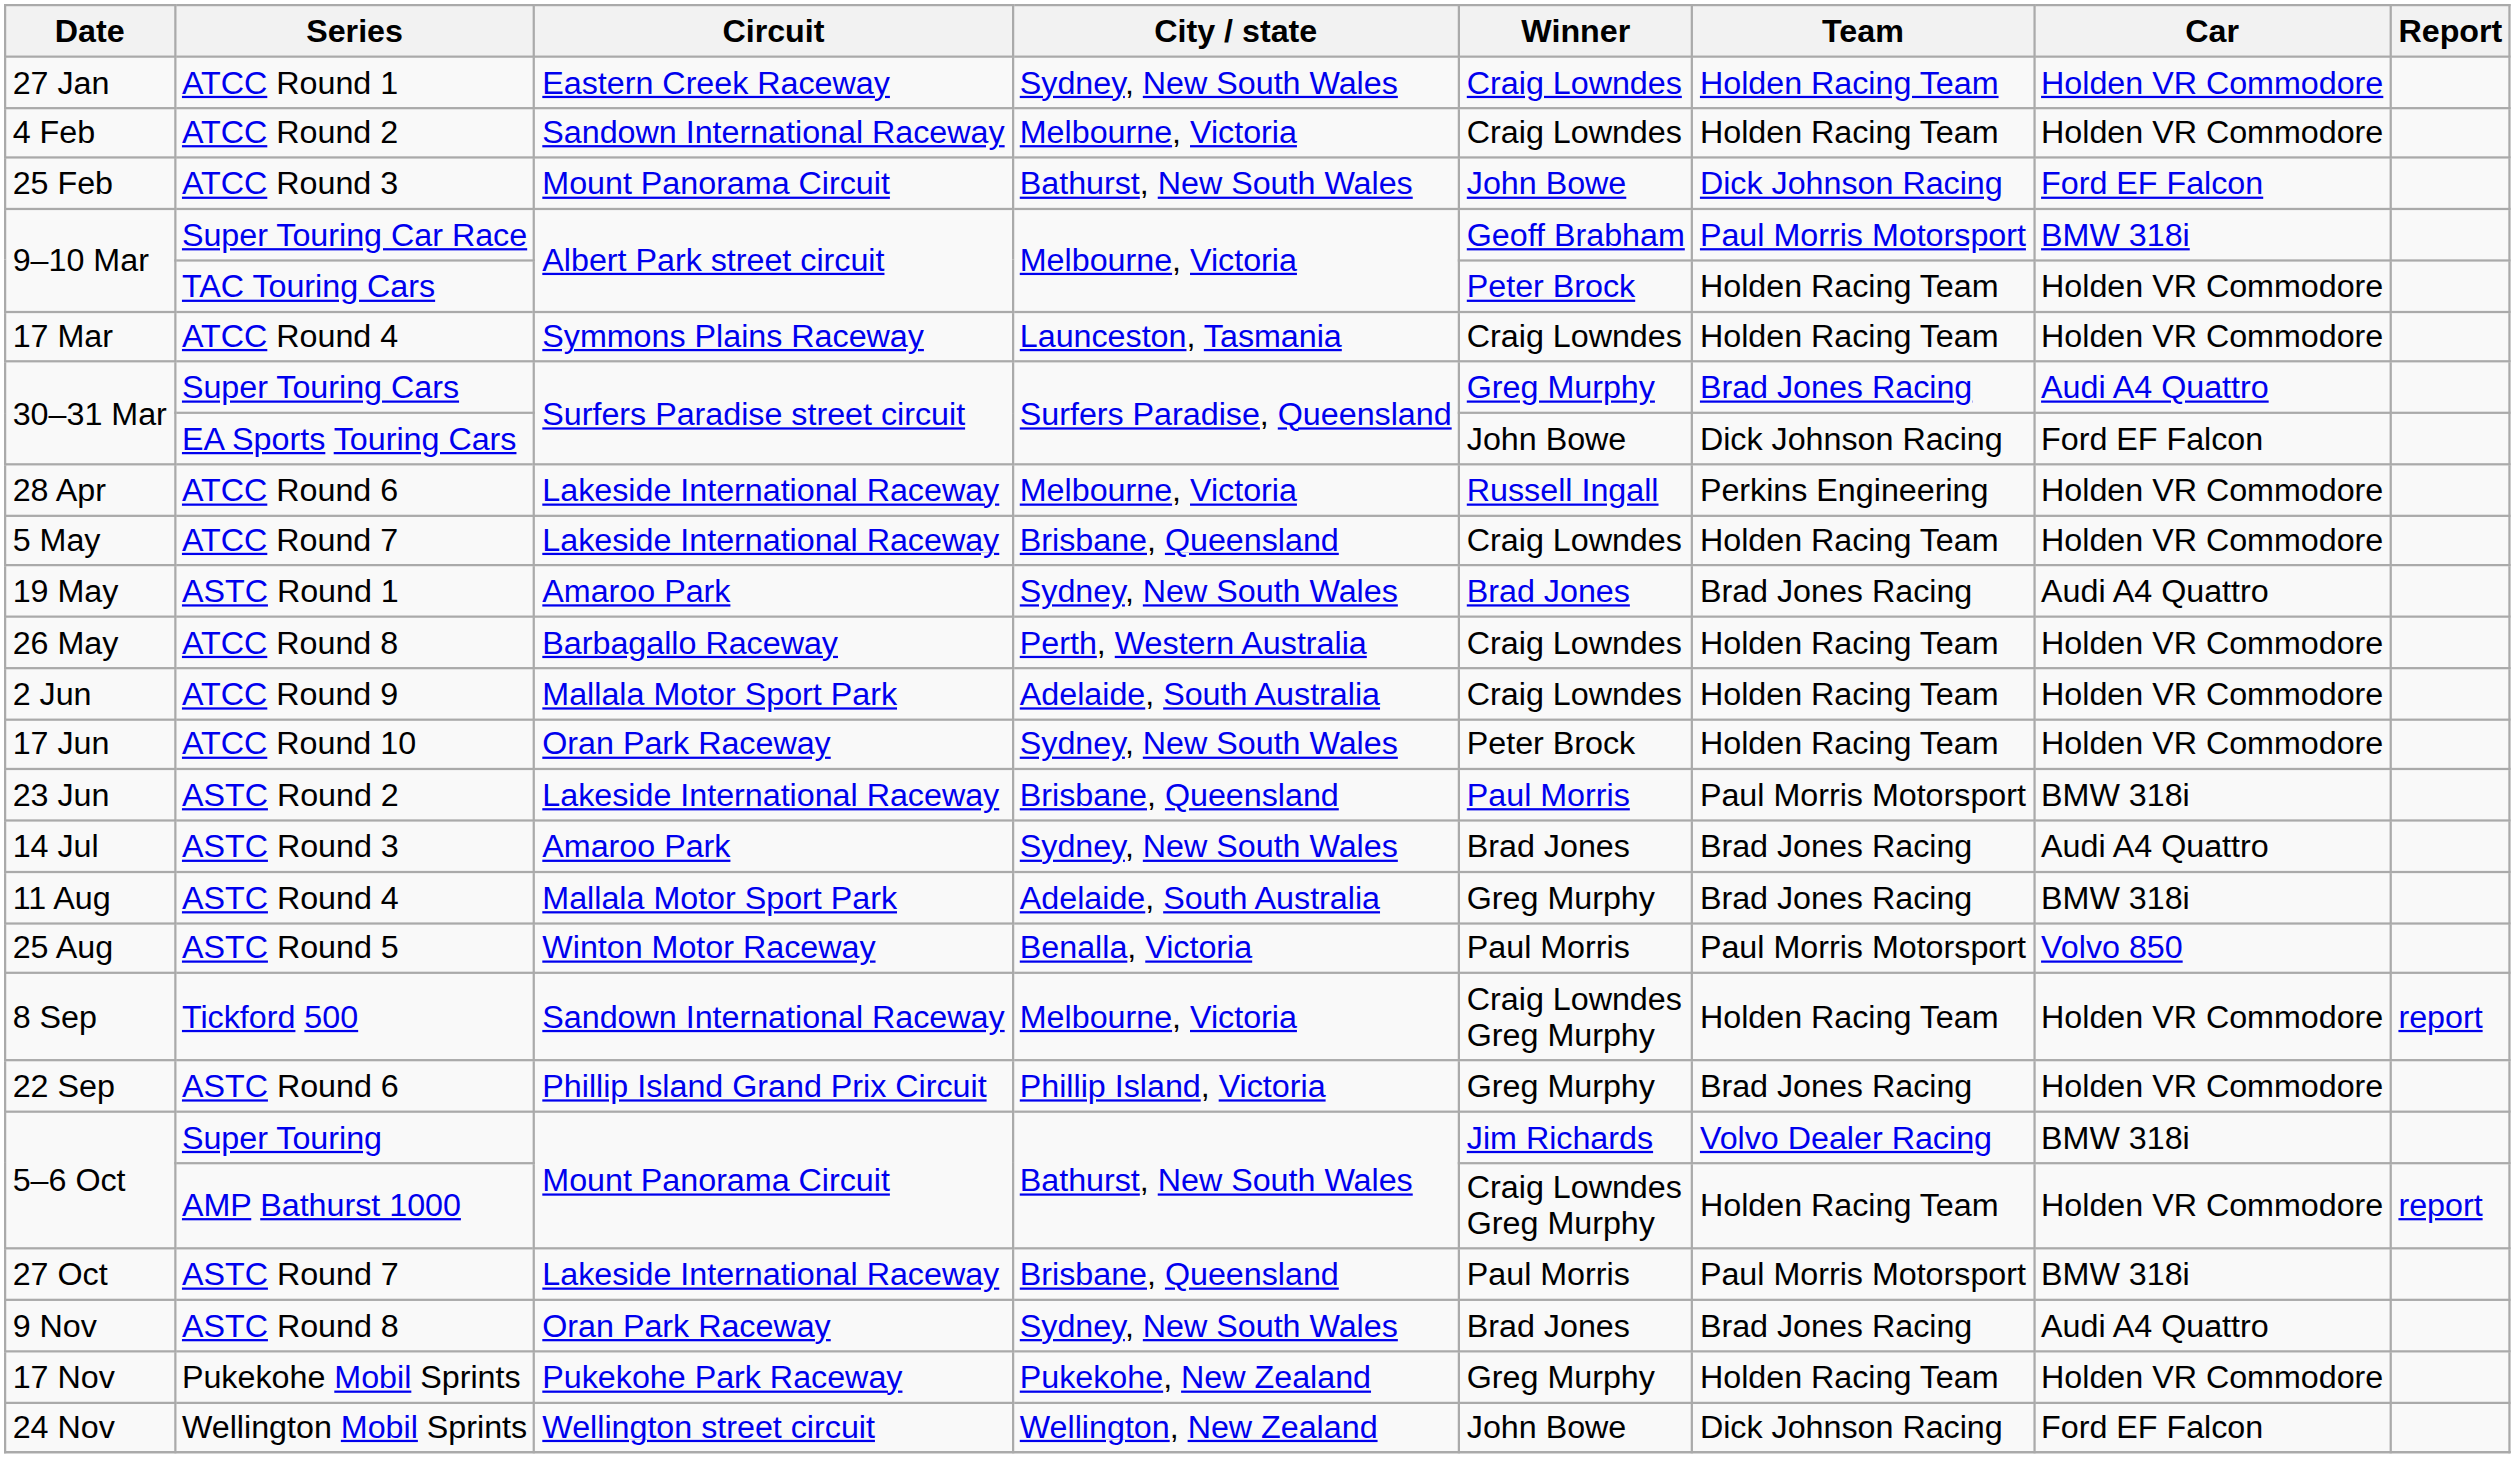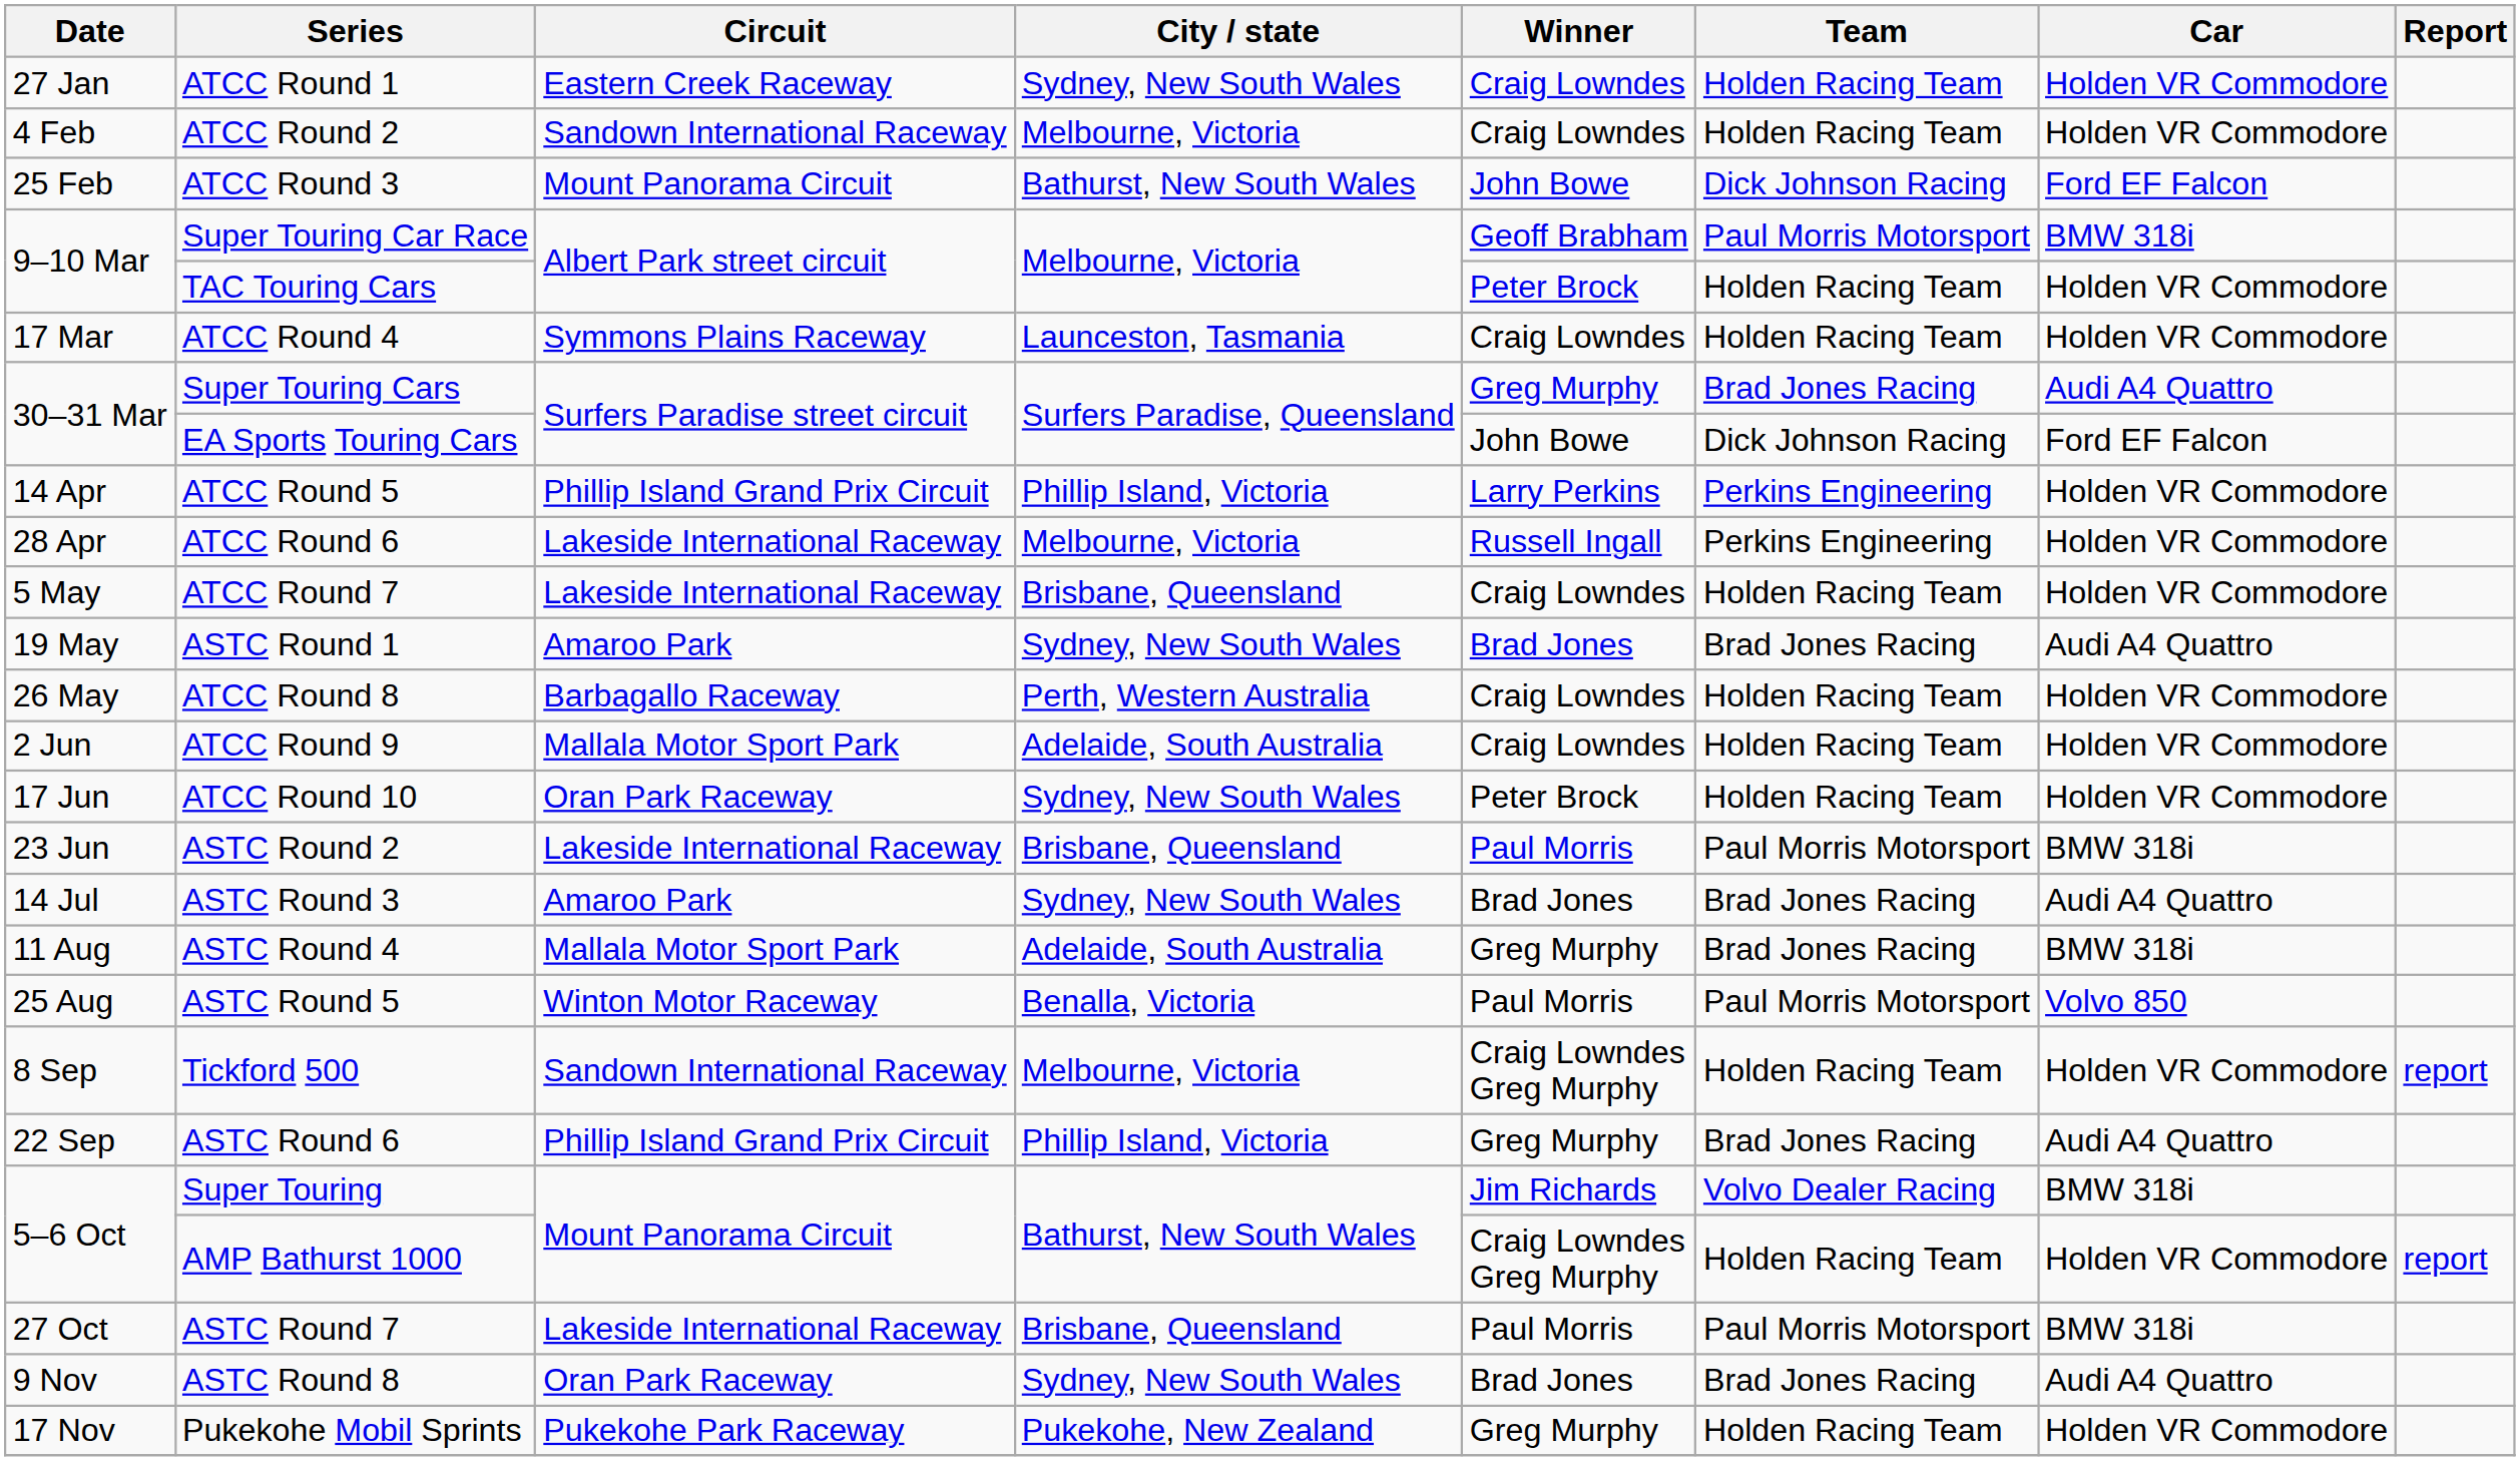 <table class="wikitable" style="font-size: 90%">
 <tr>
 <th>Date</th>
 <th>Series</th>
 <th>Circuit</th>
 <th>City / state</th>
 <th>Winner</th>
 <th>Team</th>
 <th>Car</th>
 <th>Report</th>
 </tr>
 <tr>
 <td>27 Jan</td>
 <td><a href='#'>ATCC</a> Round 1</td>
 <td><a href='#'>Eastern Creek Raceway</a></td>
 <td><a href='#'>Sydney</a>, <a href='#'>New South Wales</a></td>
 <td><a href='#'>Craig Lowndes</a></td>
 <td><a href='#'>Holden Racing Team</a></td>
 <td><a href='#'>Holden VR Commodore</a></td>
 <td></td>
 </tr>
 <tr>
 <td>4 Feb</td>
 <td><a href='#'>ATCC</a> Round 2</td>
 <td><a href='#'>Sandown International Raceway</a></td>
 <td><a href='#'>Melbourne</a>, <a href='#'>Victoria</a></td>
 <td>Craig Lowndes</td>
 <td>Holden Racing Team</td>
 <td>Holden VR Commodore</td>
 <td></td>
 </tr>
 <tr>
 <td>25 Feb</td>
 <td><a href='#'>ATCC</a> Round 3</td>
 <td><a href='#'>Mount Panorama Circuit</a></td>
 <td><a href='#'>Bathurst</a>, <a href='#'>New South Wales</a></td>
 <td><a href='#'>John Bowe</a></td>
 <td><a href='#'>Dick Johnson Racing</a></td>
 <td><a href='#'>Ford EF Falcon</a></td>
 <td></td>
 </tr>
 <tr>
 <td rowspan=2>9–10 Mar</td>
 <td><a href='#'>Super Touring Car Race</a></td>
 <td rowspan=2><a href='#'>Albert Park street circuit</a></td>
 <td rowspan=2><a href='#'>Melbourne</a>, <a href='#'>Victoria</a></td>
 <td><a href='#'>Geoff Brabham</a></td>
 <td><a href='#'>Paul Morris Motorsport</a></td>
 <td><a href='#'>BMW 318i</a></td>
 <td></td>
 </tr>
 <tr>
 <td><a href='#'>TAC Touring Cars</a></td>
 <td><a href='#'>Peter Brock</a></td>
 <td>Holden Racing Team</td>
 <td>Holden VR Commodore</td>
 <td></td>
 </tr>
 <tr>
 <td>17 Mar</td>
 <td><a href='#'>ATCC</a> Round 4</td>
 <td><a href='#'>Symmons Plains Raceway</a></td>
 <td><a href='#'>Launceston</a>, <a href='#'>Tasmania</a></td>
 <td>Craig Lowndes</td>
 <td>Holden Racing Team</td>
 <td>Holden VR Commodore</td>
 <td></td>
 </tr>
 <tr>
 <td rowspan=2>30–31 Mar</td>
 <td><a href='#'>Super Touring Cars</a></td>
 <td rowspan=2><a href='#'>Surfers Paradise street circuit</a></td>
 <td rowspan=2><a href='#'>Surfers Paradise</a>, <a href='#'>Queensland</a></td>
 <td><a href='#'>Greg Murphy</a></td>
 <td><a href='#'>Brad Jones Racing</a></td>
 <td><a href='#'>Audi A4 Quattro</a></td>
 <td></td>
 </tr>
 <tr>
 <td><a href='#'>EA Sports</a> <a href='#'>Touring Cars</a></td>
 <td>John Bowe</td>
 <td>Dick Johnson Racing</td>
 <td>Ford EF Falcon</td>
+<td></td>
+</tr>
+<tr>
+<td>14 Apr</td>
+<td><a href='#'>ATCC</a> Round 5</td>
+<td><a href='#'>Phillip Island Grand Prix Circuit</a></td>
+<td><a href='#'>Phillip Island</a>, <a href='#'>Victoria</a></td>
+<td><a href='#'>Larry Perkins</a></td>
+<td><a href='#'>Perkins Engineering</a></td>
+<td>Holden VR Commodore</td>
 <td></td>
 </tr>
 <tr>
 <td>28 Apr</td>
 <td><a href='#'>ATCC</a> Round 6</td>
 <td><a href='#'>Lakeside International Raceway</a></td>
 <td><a href='#'>Melbourne</a>, <a href='#'>Victoria</a></td>
 <td><a href='#'>Russell Ingall</a></td>
 <td>Perkins Engineering</td>
 <td>Holden VR Commodore</td>
 <td></td>
 </tr>
 <tr>
 <td>5 May</td>
 <td><a href='#'>ATCC</a> Round 7</td>
 <td><a href='#'>Lakeside International Raceway</a></td>
 <td><a href='#'>Brisbane</a>, <a href='#'>Queensland</a></td>
 <td>Craig Lowndes</td>
 <td>Holden Racing Team</td>
 <td>Holden VR Commodore</td>
 <td></td>
 </tr>
 <tr>
 <td>19 May</td>
 <td><a href='#'>ASTC</a> Round 1</td>
 <td><a href='#'>Amaroo Park</a></td>
 <td><a href='#'>Sydney</a>, <a href='#'>New South Wales</a></td>
 <td><a href='#'>Brad Jones</a></td>
 <td>Brad Jones Racing</td>
 <td>Audi A4 Quattro</td>
 <td></td>
 </tr>
 <tr>
 <td>26 May</td>
 <td><a href='#'>ATCC</a> Round 8</td>
 <td><a href='#'>Barbagallo Raceway</a></td>
 <td><a href='#'>Perth</a>, <a href='#'>Western Australia</a></td>
 <td>Craig Lowndes</td>
 <td>Holden Racing Team</td>
 <td>Holden VR Commodore</td>
 <td></td>
 </tr>
 <tr>
 <td>2 Jun</td>
 <td><a href='#'>ATCC</a> Round 9</td>
 <td><a href='#'>Mallala Motor Sport Park</a></td>
 <td><a href='#'>Adelaide</a>, <a href='#'>South Australia</a></td>
 <td>Craig Lowndes</td>
 <td>Holden Racing Team</td>
 <td>Holden VR Commodore</td>
 <td></td>
 </tr>
 <tr>
 <td>17 Jun</td>
 <td><a href='#'>ATCC</a> Round 10</td>
 <td><a href='#'>Oran Park Raceway</a></td>
 <td><a href='#'>Sydney</a>, <a href='#'>New South Wales</a></td>
 <td>Peter Brock</td>
 <td>Holden Racing Team</td>
 <td>Holden VR Commodore</td>
 <td></td>
 </tr>
 <tr>
 <td>23 Jun</td>
 <td><a href='#'>ASTC</a> Round 2</td>
 <td><a href='#'>Lakeside International Raceway</a></td>
 <td><a href='#'>Brisbane</a>, <a href='#'>Queensland</a></td>
 <td><a href='#'>Paul Morris</a></td>
 <td>Paul Morris Motorsport</td>
 <td>BMW 318i</td>
 <td></td>
 </tr>
 <tr>
 <td>14 Jul</td>
 <td><a href='#'>ASTC</a> Round 3</td>
 <td><a href='#'>Amaroo Park</a></td>
 <td><a href='#'>Sydney</a>, <a href='#'>New South Wales</a></td>
 <td>Brad Jones</td>
 <td>Brad Jones Racing</td>
 <td>Audi A4 Quattro</td>
 <td></td>
 </tr>
 <tr>
 <td>11 Aug</td>
 <td><a href='#'>ASTC</a> Round 4</td>
 <td><a href='#'>Mallala Motor Sport Park</a></td>
 <td><a href='#'>Adelaide</a>, <a href='#'>South Australia</a></td>
 <td>Greg Murphy</td>
 <td>Brad Jones Racing</td>
 <td>BMW 318i</td>
 <td></td>
 </tr>
 <tr>
 <td>25 Aug</td>
 <td><a href='#'>ASTC</a> Round 5</td>
 <td><a href='#'>Winton Motor Raceway</a></td>
 <td><a href='#'>Benalla</a>, <a href='#'>Victoria</a></td>
 <td>Paul Morris</td>
 <td>Paul Morris Motorsport</td>
 <td><a href='#'>Volvo 850</a></td>
 <td></td>
 </tr>
 <tr>
 <td>8 Sep</td>
 <td><a href='#'>Tickford</a> <a href='#'>500</a></td>
 <td><a href='#'>Sandown International Raceway</a></td>
 <td><a href='#'>Melbourne</a>, <a href='#'>Victoria</a></td>
 <td>Craig Lowndes<br>Greg Murphy</td>
 <td>Holden Racing Team</td>
 <td>Holden VR Commodore</td>
 <td><a href='#'>report</a></td>
 </tr>
 <tr>
 <td>22 Sep</td>
 <td><a href='#'>ASTC</a> Round 6</td>
 <td><a href='#'>Phillip Island Grand Prix Circuit</a></td>
 <td><a href='#'>Phillip Island</a>, <a href='#'>Victoria</a></td>
 <td>Greg Murphy</td>
 <td>Brad Jones Racing</td>
-<td>Holden VR Commodore</td>
+<td>Audi A4 Quattro</td>
 <td></td>
 </tr>
 <tr>
 <td rowspan=2>5–6 Oct</td>
 <td><a href='#'>Super Touring</a></td>
 <td rowspan=2><a href='#'>Mount Panorama Circuit</a></td>
 <td rowspan=2><a href='#'>Bathurst</a>, <a href='#'>New South Wales</a></td>
 <td><a href='#'>Jim Richards</a></td>
 <td><a href='#'>Volvo Dealer Racing</a></td>
 <td>BMW 318i</td>
 <td></td>
 </tr>
 <tr>
 <td><a href='#'>AMP</a> <a href='#'>Bathurst 1000</a></td>
 <td>Craig Lowndes<br>Greg Murphy</td>
 <td>Holden Racing Team</td>
 <td>Holden VR Commodore</td>
 <td><a href='#'>report</a></td>
 </tr>
 <tr>
 <td>27 Oct</td>
 <td><a href='#'>ASTC</a> Round 7</td>
 <td><a href='#'>Lakeside International Raceway</a></td>
 <td><a href='#'>Brisbane</a>, <a href='#'>Queensland</a></td>
 <td>Paul Morris</td>
 <td>Paul Morris Motorsport</td>
 <td>BMW 318i</td>
 <td></td>
 </tr>
 <tr>
 <td>9 Nov</td>
 <td><a href='#'>ASTC</a> Round 8</td>
 <td><a href='#'>Oran Park Raceway</a></td>
 <td><a href='#'>Sydney</a>, <a href='#'>New South Wales</a></td>
 <td>Brad Jones</td>
 <td>Brad Jones Racing</td>
 <td>Audi A4 Quattro</td>
 <td></td>
 </tr>
 <tr>
 <td>17 Nov</td>
 <td>Pukekohe <a href='#'>Mobil</a> Sprints</td>
 <td><a href='#'>Pukekohe Park Raceway</a></td>
 <td><a href='#'>Pukekohe</a>, <a href='#'>New Zealand</a></td>
 <td>Greg Murphy</td>
 <td>Holden Racing Team</td>
 <td>Holden VR Commodore</td>
 <td></td>
 </tr>
 <tr>
-<td>24 Nov</td>
-<td>Wellington <a href='#'>Mobil</a> Sprints</td>
-<td><a href='#'>Wellington street circuit</a></td>
-<td><a href='#'>Wellington</a>, <a href='#'>New Zealand</a></td>
-<td>John Bowe</td>
-<td>Dick Johnson Racing</td>
-<td>Ford EF Falcon</td>
-<td></td>
-</tr>
-<tr>
 </tr>
 </table>
